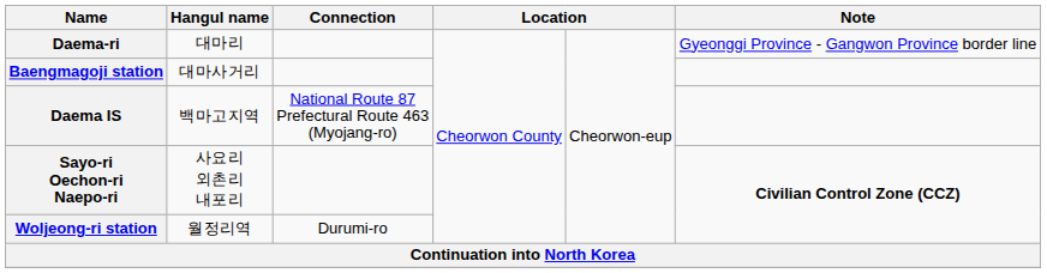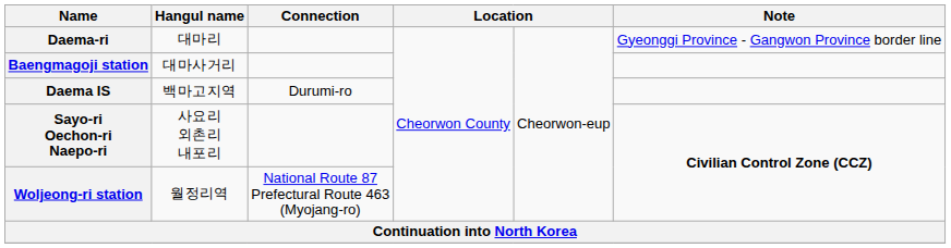 <table class="wikitable" style="font-size: 85%; text-align: center;">
 <tr>
 <th>Name</th>
 <th>Hangul name</th>
 <th>Connection</th>
 <th colspan="2">Location</th>
 <th>Note</th>
 </tr>
 <tr>
 <th>Daema-ri</th>
 <td>대마리</td>
 <td></td>
 <td rowspan=5><a href='#'>Cheorwon County</a></td>
 <td rowspan=5>Cheorwon-eup</td>
 <td><a href='#'>Gyeonggi Province</a> - <a href='#'>Gangwon Province</a> border line</td>
 </tr>
 <tr>
 <th><a href='#'>Baengmagoji station</a></th>
 <td>대마사거리</td>
 <td></td>
 <td></td>
 </tr>
 <tr>
 <th>Daema IS</th>
 <td>백마고지역</td>
-<td><a href='#'>National Route 87</a><br>Prefectural Route 463<br>(Myojang-ro)</td>
+<td>Durumi-ro</td>
 <td></td>
 </tr>
 <tr>
 <th>Sayo-ri<br>Oechon-ri<br>Naepo-ri</th>
 <td>사요리<br>외촌리<br>내포리</td>
 <td></td>
 <td rowspan=2><strong>Civilian Control Zone (CCZ)</strong></td>
 </tr>
 <tr>
 <th><a href='#'>Woljeong-ri station</a></th>
 <td>월정리역</td>
-<td>Durumi-ro</td>
+<td><a href='#'>National Route 87</a><br>Prefectural Route 463<br>(Myojang-ro)</td>
 </tr>
 <tr>
 <th colspan=6>Continuation into <a href='#'>North Korea</a></th>
 </tr>
 <tr>
 </tr>
 </table>
